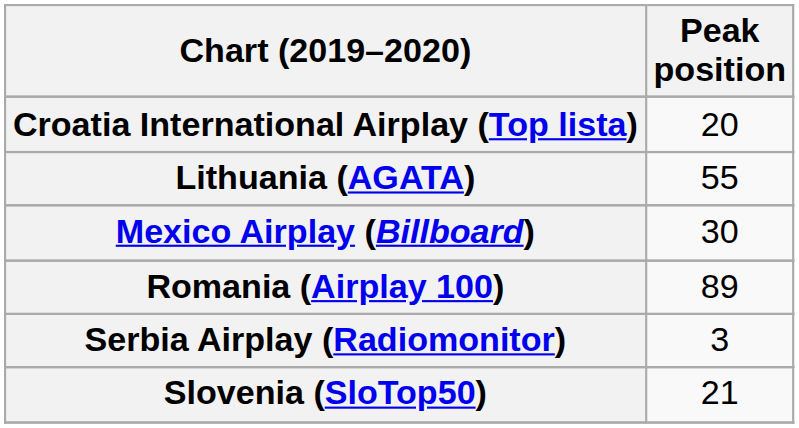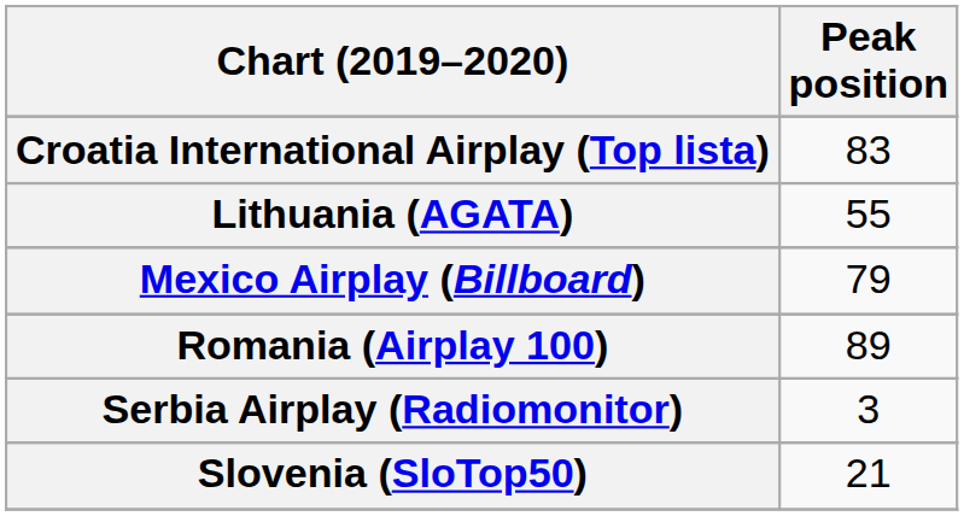 <table class="wikitable sortable plainrowheaders" style="text-align:center">
 <tr>
 <th scope="col">Chart (2019–2020)</th>
 <th scope="col">Peak<br>position</th>
 </tr>
 <tr>
 </tr>
 <tr>
 </tr>
 <tr>
 </tr>
 <tr>
 </tr>
 <tr>
 <th scope="row">Croatia International Airplay (<a href='#'>Top lista</a>)</th>
-<td>20</td>
+<td>83</td>
 </tr>
 <tr>
 </tr>
 <tr>
 </tr>
 <tr>
 </tr>
 <tr>
 </tr>
 <tr>
 </tr>
 <tr>
 </tr>
 <tr>
 </tr>
 <tr>
 </tr>
 <tr>
 </tr>
 <tr>
 </tr>
 <tr>
 <th scope="row">Lithuania (<a href='#'>AGATA</a>)</th>
 <td>55</td>
 </tr>
 <tr>
 </tr>
 <tr>
 <th scope="row"><a href='#'>Mexico Airplay</a> (<em><a href='#'>Billboard</a></em>)</th>
-<td>30</td>
+<td>79</td>
 </tr>
 <tr>
 </tr>
 <tr>
 </tr>
 <tr>
 <th scope="row">Romania (<a href='#'>Airplay 100</a>)</th>
 <td>89</td>
 </tr>
 <tr>
 </tr>
 <tr>
 <th scope="row">Serbia Airplay (<a href='#'>Radiomonitor</a>)</th>
 <td>3</td>
 </tr>
 <tr>
 </tr>
 <tr>
 </tr>
 <tr>
 <th scope="row">Slovenia (<a href='#'>SloTop50</a>)</th>
 <td>21</td>
 </tr>
 <tr>
 </tr>
 <tr>
 </tr>
 <tr>
 </tr>
 <tr>
 </tr>
 <tr>
 </tr>
 <tr>
 </tr>
 </table>
